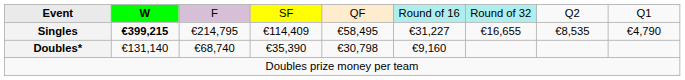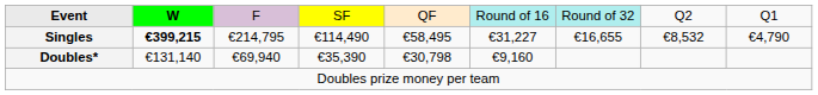 <table class=wikitable style=font-size:90%;text-align:center>
 <tr>
 <td style="width:130px; background:#eaeaea;"><strong>Event</strong></td>
 <td style="width:80px; background:lime;"><strong>W</strong></td>
 <td style="width:85px; background:thistle;">F</td>
 <td style="width:85px; background:#ff0;">SF</td>
 <td style="width:85px; background:#ffebcd;">QF</td>
 <td style="width:85px; background:#afeeee;">Round of 16</td>
 <td style="width:85px; background:#afeeee;">Round of 32</td>
 <td width=85>Q2</td>
 <td width=85>Q1</td>
 </tr>
 <tr>
 <td style="background:#f3f3f3;"><strong>Singles</strong></td>
 <td><strong>€399,215</strong></td>
 <td>€214,795</td>
-<td>€114,409</td>
+<td>€114,490</td>
 <td>€58,495</td>
 <td>€31,227</td>
 <td>€16,655</td>
-<td>€8,535</td>
+<td>€8,532</td>
 <td>€4,790</td>
 </tr>
 <tr>
 <td style="background:#f3f3f3;"><strong>Doubles*</strong></td>
 <td>€131,140</td>
-<td>€68,740</td>
+<td>€69,940</td>
 <td>€35,390</td>
 <td>€30,798</td>
 <td>€9,160</td>
 <td></td>
 <td></td>
 <td></td>
 </tr>
 <tr>
 <td colspan=10>Doubles prize money per team</td>
 </tr>
 </table>
